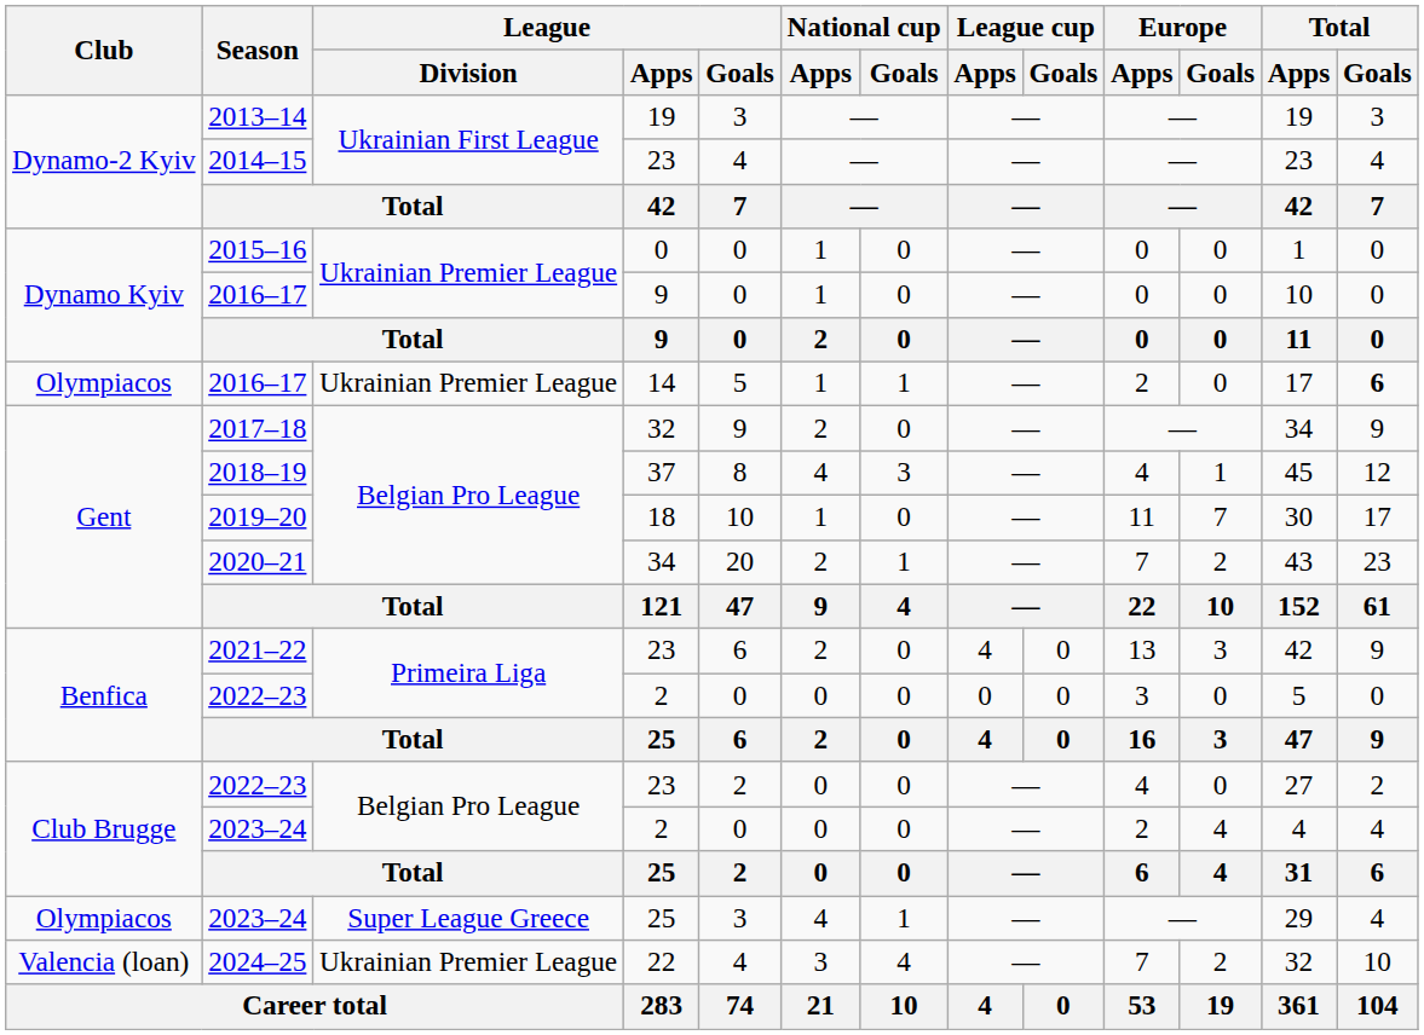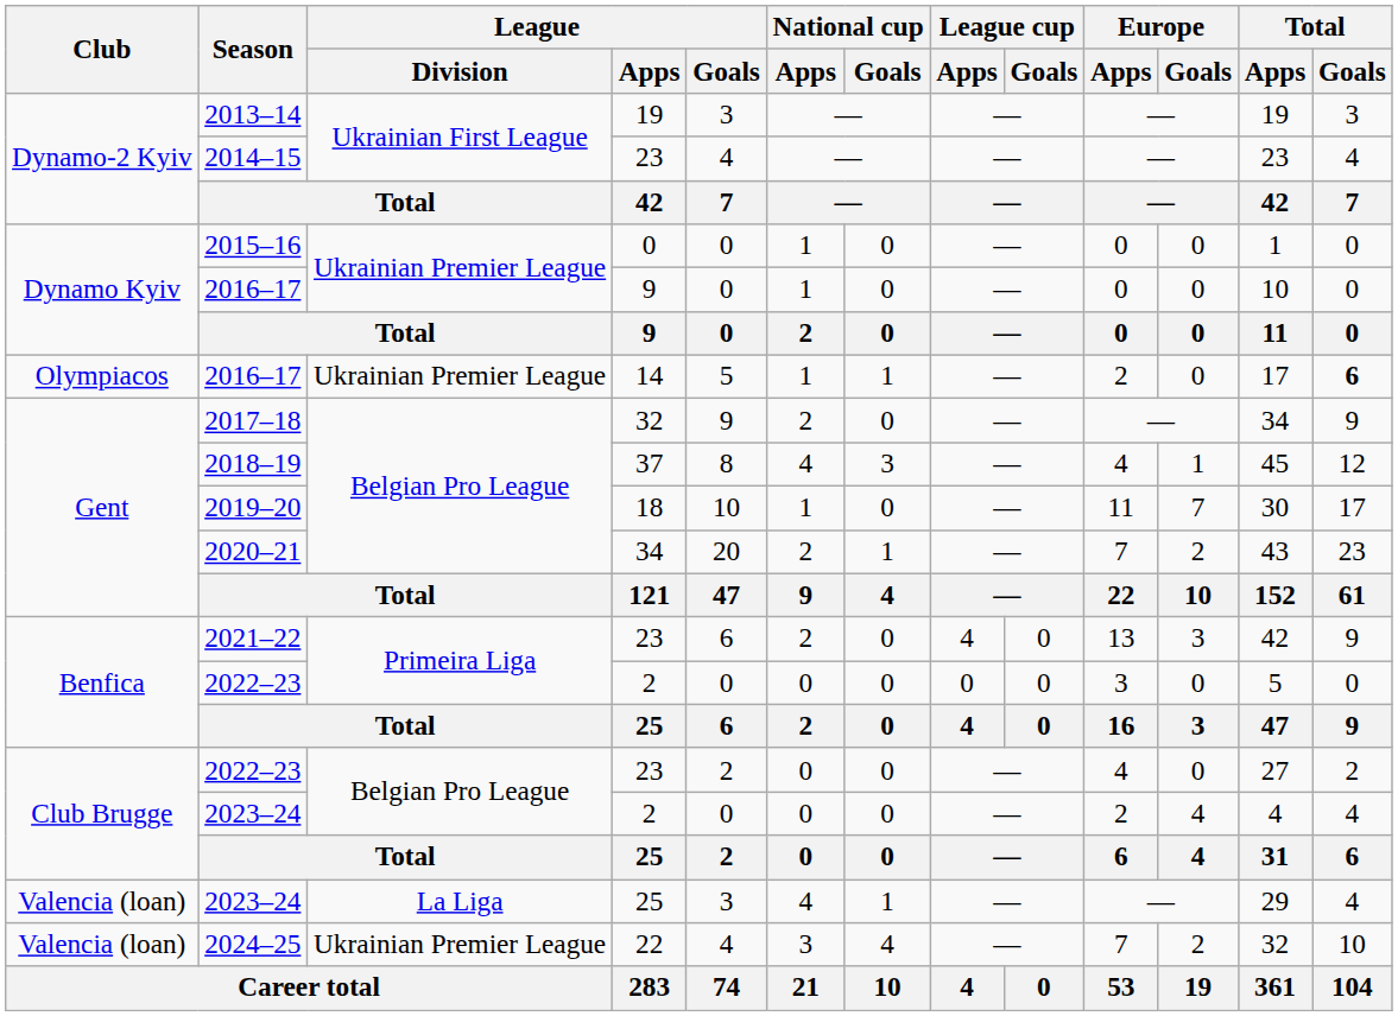 <table class="wikitable" style="text-align:center">
 <tr>
 <th rowspan="2">Club</th>
 <th rowspan="2">Season</th>
 <th colspan="3">League</th>
 <th colspan="2">National cup</th>
 <th colspan="2">League cup</th>
 <th colspan="2">Europe</th>
 <th colspan="2">Total</th>
 </tr>
 <tr>
 <th>Division</th>
 <th>Apps</th>
 <th>Goals</th>
 <th>Apps</th>
 <th>Goals</th>
 <th>Apps</th>
 <th>Goals</th>
 <th>Apps</th>
 <th>Goals</th>
 <th>Apps</th>
 <th>Goals</th>
 </tr>
 <tr>
 <td rowspan="3"><a href='#'>Dynamo-2 Kyiv</a></td>
 <td><a href='#'>2013–14</a></td>
 <td rowspan="2"><a href='#'>Ukrainian First League</a></td>
 <td>19</td>
 <td>3</td>
 <td colspan="2">—</td>
 <td colspan="2">—</td>
 <td colspan="2">—</td>
 <td>19</td>
 <td>3</td>
 </tr>
 <tr>
 <td><a href='#'>2014–15</a></td>
 <td>23</td>
 <td>4</td>
 <td colspan="2">—</td>
 <td colspan="2">—</td>
 <td colspan="2">—</td>
 <td>23</td>
 <td>4</td>
 </tr>
 <tr>
 <th colspan="2">Total</th>
 <th>42</th>
 <th>7</th>
 <th colspan="2">—</th>
 <th colspan="2">—</th>
 <th colspan="2">—</th>
 <th>42</th>
 <th>7</th>
 </tr>
 <tr>
 <td rowspan="3"><a href='#'>Dynamo Kyiv</a></td>
 <td><a href='#'>2015–16</a></td>
 <td rowspan="2"><a href='#'>Ukrainian Premier League</a></td>
 <td>0</td>
 <td>0</td>
 <td>1</td>
 <td>0</td>
 <td colspan="2">—</td>
 <td>0</td>
 <td>0</td>
 <td>1</td>
 <td>0</td>
 </tr>
 <tr>
 <td><a href='#'>2016–17</a></td>
 <td>9</td>
 <td>0</td>
 <td>1</td>
 <td>0</td>
 <td colspan="2">—</td>
 <td>0</td>
 <td>0</td>
 <td>10</td>
 <td>0</td>
 </tr>
 <tr>
 <th colspan="2">Total</th>
 <th>9</th>
 <th>0</th>
 <th>2</th>
 <th>0</th>
 <th colspan="2">—</th>
 <th>0</th>
 <th>0</th>
 <th>11</th>
 <th>0</th>
 </tr>
 <tr>
 <td><a href='#'>Olympiacos</a></td>
 <td><a href='#'>2016–17</a></td>
 <td>Ukrainian Premier League</td>
 <td>14</td>
 <td>5</td>
 <td>1</td>
 <td>1</td>
 <td colspan="2">—</td>
 <td>2</td>
 <td>0</td>
 <td>17</td>
 <td><strong>6</strong></td>
 </tr>
 <tr>
 <td rowspan="5"><a href='#'>Gent</a></td>
 <td><a href='#'>2017–18</a></td>
 <td rowspan="4"><a href='#'>Belgian Pro League</a></td>
 <td>32</td>
 <td>9</td>
 <td>2</td>
 <td>0</td>
 <td colspan="2">—</td>
 <td colspan="2">—</td>
 <td>34</td>
 <td>9</td>
 </tr>
 <tr>
 <td><a href='#'>2018–19</a></td>
 <td>37</td>
 <td>8</td>
 <td>4</td>
 <td>3</td>
 <td colspan="2">—</td>
 <td>4</td>
 <td>1</td>
 <td>45</td>
 <td>12</td>
 </tr>
 <tr>
 <td><a href='#'>2019–20</a></td>
 <td>18</td>
 <td>10</td>
 <td>1</td>
 <td>0</td>
 <td colspan="2">—</td>
 <td>11</td>
 <td>7</td>
 <td>30</td>
 <td>17</td>
 </tr>
 <tr>
 <td><a href='#'>2020–21</a></td>
 <td>34</td>
 <td>20</td>
 <td>2</td>
 <td>1</td>
 <td colspan="2">—</td>
 <td>7</td>
 <td>2</td>
 <td>43</td>
 <td>23</td>
 </tr>
 <tr>
 <th colspan="2">Total</th>
 <th>121</th>
 <th>47</th>
 <th>9</th>
 <th>4</th>
 <th colspan="2">—</th>
 <th>22</th>
 <th>10</th>
 <th>152</th>
 <th>61</th>
 </tr>
 <tr>
 <td rowspan="3"><a href='#'>Benfica</a></td>
 <td><a href='#'>2021–22</a></td>
 <td rowspan="2"><a href='#'>Primeira Liga</a></td>
 <td>23</td>
 <td>6</td>
 <td>2</td>
 <td>0</td>
 <td>4</td>
 <td>0</td>
 <td>13</td>
 <td>3</td>
 <td>42</td>
 <td>9</td>
 </tr>
 <tr>
 <td><a href='#'>2022–23</a></td>
 <td>2</td>
 <td>0</td>
 <td>0</td>
 <td>0</td>
 <td>0</td>
 <td>0</td>
 <td>3</td>
 <td>0</td>
 <td>5</td>
 <td>0</td>
 </tr>
 <tr>
 <th colspan="2">Total</th>
 <th>25</th>
 <th>6</th>
 <th>2</th>
 <th>0</th>
 <th>4</th>
 <th>0</th>
 <th>16</th>
 <th>3</th>
 <th>47</th>
 <th>9</th>
 </tr>
 <tr>
 <td rowspan="3"><a href='#'>Club Brugge</a></td>
 <td><a href='#'>2022–23</a></td>
 <td rowspan="2">Belgian Pro League</td>
 <td>23</td>
 <td>2</td>
 <td>0</td>
 <td>0</td>
 <td colspan="2">—</td>
 <td>4</td>
 <td>0</td>
 <td>27</td>
 <td>2</td>
 </tr>
 <tr>
 <td><a href='#'>2023–24</a></td>
 <td>2</td>
 <td>0</td>
 <td>0</td>
 <td>0</td>
 <td colspan="2">—</td>
 <td>2</td>
 <td>4</td>
 <td>4</td>
 <td>4</td>
 </tr>
 <tr>
 <th colspan="2">Total</th>
 <th>25</th>
 <th>2</th>
 <th>0</th>
 <th>0</th>
 <th colspan="2">—</th>
 <th>6</th>
 <th>4</th>
 <th>31</th>
 <th>6</th>
 </tr>
 <tr>
-<td><a href='#'>Olympiacos</a></td>
+<td><a href='#'>Valencia</a> (loan)</td>
 <td><a href='#'>2023–24</a></td>
-<td><a href='#'>Super League Greece</a></td>
+<td><a href='#'>La Liga</a></td>
 <td>25</td>
 <td>3</td>
 <td>4</td>
 <td>1</td>
 <td colspan="2">—</td>
 <td colspan="2">—</td>
 <td>29</td>
 <td>4</td>
 </tr>
 <tr>
 <td><a href='#'>Valencia</a> (loan)</td>
 <td><a href='#'>2024–25</a></td>
 <td>Ukrainian Premier League</td>
 <td>22</td>
 <td>4</td>
 <td>3</td>
 <td>4</td>
 <td colspan="2">—</td>
 <td>7</td>
 <td>2</td>
 <td>32</td>
 <td>10</td>
 </tr>
 <tr>
 <th colspan="3">Career total</th>
 <th>283</th>
 <th>74</th>
 <th>21</th>
 <th>10</th>
 <th>4</th>
 <th>0</th>
 <th>53</th>
 <th>19</th>
 <th>361</th>
 <th>104</th>
 </tr>
 </table>
